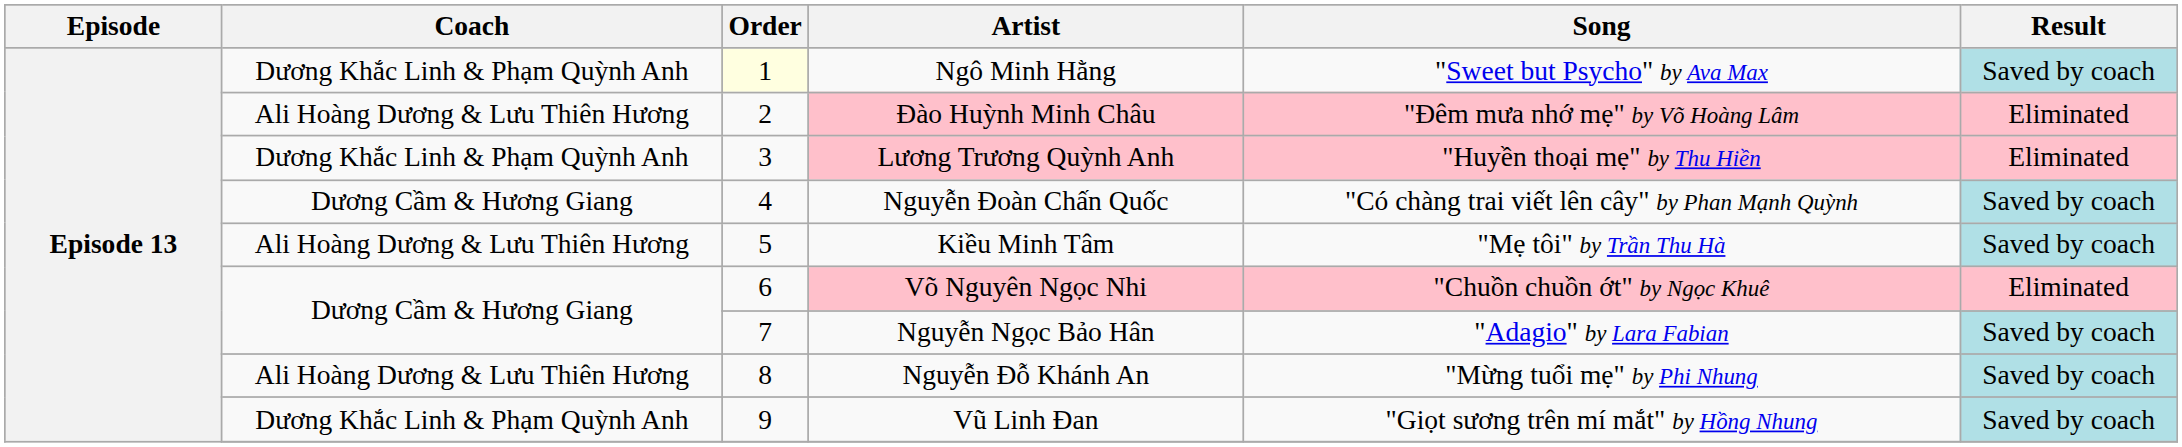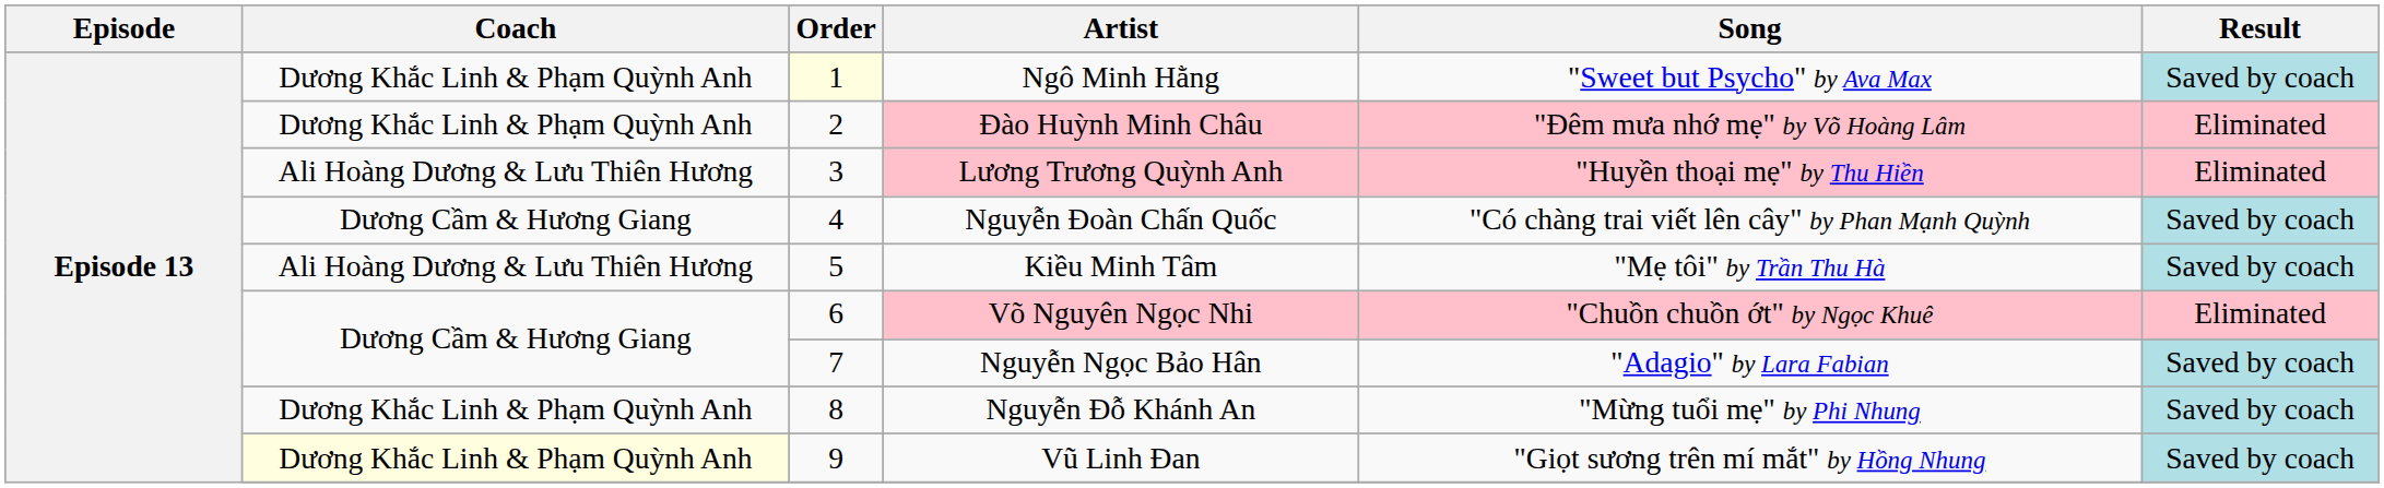 <table class="wikitable" style="text-align:center; width:100%;">
 <tr>
 <th style="width:10%;">Episode</th>
 <th style="width:23%;">Coach</th>
 <th style="width:04%;">Order</th>
 <th style="width:20%;">Artist</th>
 <th style="width:33%;">Song</th>
 <th style="width:10%;">Result</th>
 </tr>
 <tr>
 <th rowspan="10" scope="row">Episode 13<br><small></small></th>
 <td>Dương Khắc Linh & Phạm Quỳnh Anh</td>
 <td style="background: lightyellow;">1</td>
 <td style="background:;">Ngô Minh Hằng</td>
 <td style="background:;">"<a href='#'>Sweet but Psycho</a>" <small><em>by <a href='#'>Ava Max</a></em></small></td>
 <td style="background:#b0e0e6;">Saved by coach</td>
 </tr>
 <tr>
-<td>Ali Hoàng Dương & Lưu Thiên Hương</td>
+<td>Dương Khắc Linh & Phạm Quỳnh Anh</td>
 <td>2</td>
 <td style="background:pink;">Đào Huỳnh Minh Châu</td>
 <td style="background:pink;">"Đêm mưa nhớ mẹ" <small><em>by Võ Hoàng Lâm</em></small></td>
 <td style="background:pink;">Eliminated</td>
 </tr>
 <tr>
-<td>Dương Khắc Linh & Phạm Quỳnh Anh</td>
+<td>Ali Hoàng Dương & Lưu Thiên Hương</td>
 <td>3</td>
 <td style="background:pink;">Lương Trương Quỳnh Anh</td>
 <td style="background:pink;">"Huyền thoại mẹ" <small><em>by <a href='#'>Thu Hiền</a></em></small></td>
 <td style="background:pink;">Eliminated</td>
 </tr>
 <tr>
 <td>Dương Cầm & Hương Giang</td>
 <td>4</td>
 <td style="background:;">Nguyễn Đoàn Chấn Quốc</td>
 <td style="background:;">"Có chàng trai viết lên cây" <small><em>by Phan Mạnh Quỳnh</em></small></td>
 <td style="background:#b0e0e6;">Saved by coach</td>
 </tr>
 <tr>
 <td>Ali Hoàng Dương & Lưu Thiên Hương</td>
 <td>5</td>
 <td style="background:;">Kiều Minh Tâm</td>
 <td style="background:;">"Mẹ tôi" <small><em>by <a href='#'>Trần Thu Hà</a></em></small></td>
 <td style="background:#b0e0e6;">Saved by coach</td>
 </tr>
 <tr>
 <td rowspan="2">Dương Cầm & Hương Giang</td>
 <td>6</td>
 <td style="background:pink;">Võ Nguyên Ngọc Nhi</td>
 <td style="background:pink;">"Chuồn chuồn ớt" <small><em>by Ngọc Khuê</em></small></td>
 <td style="background:pink;">Eliminated</td>
 </tr>
 <tr>
 <td>7</td>
 <td style="background:;">Nguyễn Ngọc Bảo Hân</td>
 <td style="background:;">"<a href='#'>Adagio</a>" <small><em>by <a href='#'>Lara Fabian</a></em></small></td>
 <td style="background:#b0e0e6;">Saved by coach</td>
 </tr>
 <tr>
-<td>Ali Hoàng Dương & Lưu Thiên Hương</td>
+<td>Dương Khắc Linh & Phạm Quỳnh Anh</td>
 <td>8</td>
 <td style="background:;">Nguyễn Đỗ Khánh An</td>
 <td style="background:;">"Mừng tuổi mẹ" <small><em>by <a href='#'>Phi Nhung</a></em></small></td>
 <td style="background:#b0e0e6;">Saved by coach</td>
 </tr>
 <tr>
-<td>Dương Khắc Linh & Phạm Quỳnh Anh</td>
+<td style="background: lightyellow;">Dương Khắc Linh & Phạm Quỳnh Anh</td>
 <td>9</td>
 <td style="background:;">Vũ Linh Đan</td>
 <td style="background:;">"Giọt sương trên mí mắt" <small><em>by <a href='#'>Hồng Nhung</a></em></small></td>
 <td style="background:#b0e0e6;">Saved by coach</td>
 </tr>
 <tr>
 </tr>
 </table>
